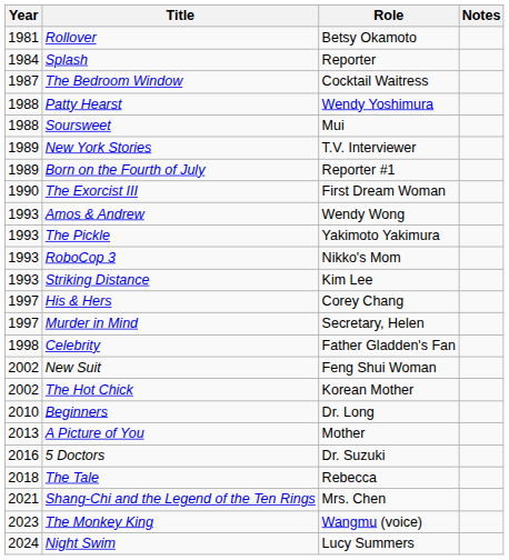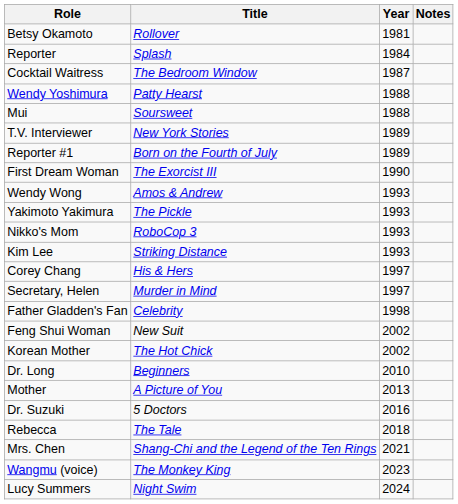 <table class="wikitable sortable">
 <tr>
+<th>Role</th>
+<th>Title</th>
 <th>Year</th>
-<th>Title</th>
-<th>Role</th>
 <th>Notes</th>
 </tr>
 <tr>
+<td>Betsy Okamoto</td>
+<td><em><a href='#'>Rollover</a></em></td>
 <td>1981</td>
-<td><em><a href='#'>Rollover</a></em></td>
-<td>Betsy Okamoto</td>
 <td></td>
 </tr>
 <tr>
+<td>Reporter</td>
+<td><em><a href='#'>Splash</a></em></td>
 <td>1984</td>
-<td><em><a href='#'>Splash</a></em></td>
-<td>Reporter</td>
 <td></td>
 </tr>
 <tr>
+<td>Cocktail Waitress</td>
+<td><em><a href='#'>The Bedroom Window</a></em></td>
 <td>1987</td>
-<td><em><a href='#'>The Bedroom Window</a></em></td>
-<td>Cocktail Waitress</td>
 <td></td>
 </tr>
 <tr>
+<td><a href='#'>Wendy Yoshimura</a></td>
+<td><em><a href='#'>Patty Hearst</a></em></td>
 <td>1988</td>
-<td><em><a href='#'>Patty Hearst</a></em></td>
-<td><a href='#'>Wendy Yoshimura</a></td>
 <td></td>
 </tr>
 <tr>
+<td>Mui</td>
+<td><em><a href='#'>Soursweet</a></em></td>
 <td>1988</td>
-<td><em><a href='#'>Soursweet</a></em></td>
-<td>Mui</td>
 <td></td>
 </tr>
 <tr>
+<td>T.V. Interviewer</td>
+<td><em><a href='#'>New York Stories</a></em></td>
 <td>1989</td>
-<td><em><a href='#'>New York Stories</a></em></td>
-<td>T.V. Interviewer</td>
 <td></td>
 </tr>
 <tr>
+<td>Reporter #1</td>
+<td><em><a href='#'>Born on the Fourth of July</a></em></td>
 <td>1989</td>
-<td><em><a href='#'>Born on the Fourth of July</a></em></td>
-<td>Reporter #1</td>
 <td></td>
 </tr>
 <tr>
+<td>First Dream Woman</td>
+<td><em><a href='#'>The Exorcist III</a></em></td>
 <td>1990</td>
-<td><em><a href='#'>The Exorcist III</a></em></td>
-<td>First Dream Woman</td>
 <td></td>
 </tr>
 <tr>
+<td>Wendy Wong</td>
+<td><em><a href='#'>Amos & Andrew</a></em></td>
 <td>1993</td>
-<td><em><a href='#'>Amos & Andrew</a></em></td>
-<td>Wendy Wong</td>
 <td></td>
 </tr>
 <tr>
+<td>Yakimoto Yakimura</td>
+<td><em><a href='#'>The Pickle</a></em></td>
 <td>1993</td>
-<td><em><a href='#'>The Pickle</a></em></td>
-<td>Yakimoto Yakimura</td>
 <td></td>
 </tr>
 <tr>
+<td>Nikko's Mom</td>
+<td><em><a href='#'>RoboCop 3</a></em></td>
 <td>1993</td>
-<td><em><a href='#'>RoboCop 3</a></em></td>
-<td>Nikko's Mom</td>
 <td></td>
 </tr>
 <tr>
+<td>Kim Lee</td>
+<td><em><a href='#'>Striking Distance</a></em></td>
 <td>1993</td>
-<td><em><a href='#'>Striking Distance</a></em></td>
-<td>Kim Lee</td>
 <td></td>
 </tr>
 <tr>
+<td>Corey Chang</td>
+<td><em><a href='#'>His & Hers</a></em></td>
 <td>1997</td>
-<td><em><a href='#'>His & Hers</a></em></td>
-<td>Corey Chang</td>
 <td></td>
 </tr>
 <tr>
+<td>Secretary, Helen</td>
+<td><em><a href='#'>Murder in Mind</a></em></td>
 <td>1997</td>
-<td><em><a href='#'>Murder in Mind</a></em></td>
-<td>Secretary, Helen</td>
 <td></td>
 </tr>
 <tr>
+<td>Father Gladden's Fan</td>
+<td><em><a href='#'>Celebrity</a></em></td>
 <td>1998</td>
-<td><em><a href='#'>Celebrity</a></em></td>
-<td>Father Gladden's Fan</td>
 <td></td>
 </tr>
 <tr>
+<td>Feng Shui Woman</td>
+<td><em>New Suit</em></td>
 <td>2002</td>
-<td><em>New Suit</em></td>
-<td>Feng Shui Woman</td>
 <td></td>
 </tr>
 <tr>
+<td>Korean Mother</td>
+<td><em><a href='#'>The Hot Chick</a></em></td>
 <td>2002</td>
-<td><em><a href='#'>The Hot Chick</a></em></td>
-<td>Korean Mother</td>
 <td></td>
 </tr>
 <tr>
+<td>Dr. Long</td>
+<td><em><a href='#'>Beginners</a></em></td>
 <td>2010</td>
-<td><em><a href='#'>Beginners</a></em></td>
-<td>Dr. Long</td>
 <td></td>
 </tr>
 <tr>
+<td>Mother</td>
+<td><em><a href='#'>A Picture of You</a></em></td>
 <td>2013</td>
-<td><em><a href='#'>A Picture of You</a></em></td>
-<td>Mother</td>
 <td></td>
 </tr>
 <tr>
+<td>Dr. Suzuki</td>
+<td><em>5 Doctors</em></td>
 <td>2016</td>
-<td><em>5 Doctors</em></td>
-<td>Dr. Suzuki</td>
 <td></td>
 </tr>
 <tr>
+<td>Rebecca</td>
+<td><em><a href='#'>The Tale</a></em></td>
 <td>2018</td>
-<td><em><a href='#'>The Tale</a></em></td>
-<td>Rebecca</td>
 <td></td>
 </tr>
 <tr>
+<td>Mrs. Chen</td>
+<td><em><a href='#'>Shang-Chi and the Legend of the Ten Rings</a></em></td>
 <td>2021</td>
-<td><em><a href='#'>Shang-Chi and the Legend of the Ten Rings</a></em></td>
-<td>Mrs. Chen</td>
 <td></td>
 </tr>
 <tr>
+<td><a href='#'>Wangmu</a> (voice)</td>
+<td><em><a href='#'>The Monkey King</a></em></td>
 <td>2023</td>
-<td><em><a href='#'>The Monkey King</a></em></td>
-<td><a href='#'>Wangmu</a> (voice)</td>
 <td></td>
 </tr>
 <tr>
+<td>Lucy Summers</td>
+<td><em><a href='#'>Night Swim</a></em></td>
 <td>2024</td>
-<td><em><a href='#'>Night Swim</a></em></td>
-<td>Lucy Summers</td>
 <td></td>
 </tr>
 </table>
